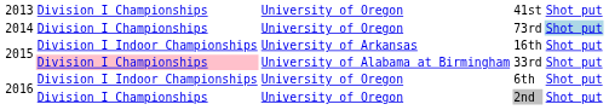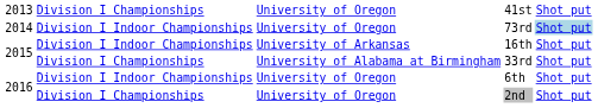 <table>
 <tr>
 <td>2013</td>
 <td><a href='#'>Division I Championships</a></td>
 <td><a href='#'>University of Oregon</a></td>
 <td>41st</td>
 <td><a href='#'>Shot put</a></td>
 <td></td>
 </tr>
 <tr>
 <td>2014</td>
-<td><a href='#'>Division I Championships</a></td>
+<td><a href='#'>Division I Indoor Championships</a></td>
 <td><a href='#'>University of Oregon</a></td>
 <td>73rd</td>
 <td style="background: lightblue;"><a href='#'>Shot put</a></td>
 <td></td>
 </tr>
 <tr>
 <td rowspan=2>2015</td>
 <td><a href='#'>Division I Indoor Championships</a></td>
 <td><a href='#'>University of Arkansas</a></td>
 <td>16th</td>
 <td><a href='#'>Shot put</a></td>
 <td></td>
 </tr>
 <tr>
-<td style="background: pink;"><a href='#'>Division I Championships</a></td>
+<td><a href='#'>Division I Championships</a></td>
 <td><a href='#'>University of Alabama at Birmingham</a></td>
 <td>33rd</td>
 <td><a href='#'>Shot put</a></td>
 <td></td>
 </tr>
 <tr>
 <td rowspan=2>2016</td>
 <td><a href='#'>Division I Indoor Championships</a></td>
 <td><a href='#'>University of Oregon</a></td>
 <td>6th</td>
 <td><a href='#'>Shot put</a></td>
 <td></td>
 </tr>
 <tr>
 <td><a href='#'>Division I Championships</a></td>
 <td><a href='#'>University of Oregon</a></td>
 <td bgcolor=silver>2nd</td>
 <td><a href='#'>Shot put</a></td>
 <td></td>
 </tr>
 <tr>
 </tr>
 </table>
